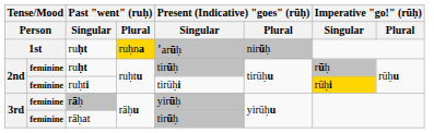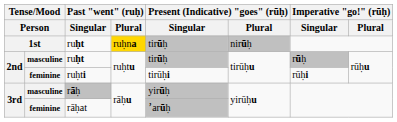 <table class="wikitable">
 <tr>
 <th colspan="2">Tense/Mood</th>
 <th colspan="2">Past "went" (ruḥ)</th>
 <th colspan="2">Present (Indicative) "goes" (rūḥ)</th>
 <th colspan="2">Imperative "go!" (rūḥ)</th>
 </tr>
 <tr>
 <th colspan="2">Person</th>
 <th>Singular</th>
 <th>Plural</th>
 <th>Singular</th>
 <th>Plural</th>
 <th>Singular</th>
 <th>Plural</th>
 </tr>
 <tr>
 <th colspan="2">1st</th>
 <td> ru<strong>ḥt</strong></td>
 <td style="background: gold;"> ruḥn<strong>a</strong></td>
-<td style="background:silver"> <big>ʼ</big>ar<strong>ū</strong>ḥ</td>
+<td style="background:silver"> tir<strong>ū</strong>ḥ</td>
 <td style="background:silver"> nir<strong>ū</strong>ḥ</td>
 <td colspan="2"></td>
 </tr>
 <tr>
 <th rowspan="2">2nd</th>
-<th><small>feminine</small></th>
+<th><small>masculine</small></th>
 <td> ru<strong>ḥt</strong></td>
 <td rowspan="2"> ruḥt<strong>u</strong></td>
 <td style="background:silver"> tir<strong>ū</strong>ḥ</td>
 <td rowspan="2"> tirūḥ<strong>u</strong></td>
 <td style="background:silver"> r<strong>ū</strong>ḥ</td>
 <td rowspan="2"> rūḥ<strong>u</strong></td>
 </tr>
 <tr>
 <th><small>feminine</small></th>
 <td> ruḥt<strong>i</strong></td>
 <td> tirūḥ<strong>i</strong></td>
-<td style="background: gold;"> rūḥ<strong>i</strong></td>
+<td> rūḥ<strong>i</strong></td>
 </tr>
 <tr>
 <th rowspan="2">3rd</th>
-<th><small>feminine</small></th>
+<th><small>masculine</small></th>
 <td style="background:silver"> r<strong>ā</strong>ḥ</td>
 <td rowspan="2"> rāḥ<strong>u</strong></td>
 <td style="background:silver"> yir<strong>ū</strong>ḥ</td>
 <td rowspan="2"> yirūḥ<strong>u</strong></td>
 <td colspan="2" rowspan="2"></td>
 </tr>
 <tr>
 <th><small>feminine</small></th>
 <td> rāḥat</td>
-<td style="background:silver"> tir<strong>ū</strong>ḥ</td>
+<td style="background:silver"> <big>ʼ</big>ar<strong>ū</strong>ḥ</td>
 </tr>
 </table>
